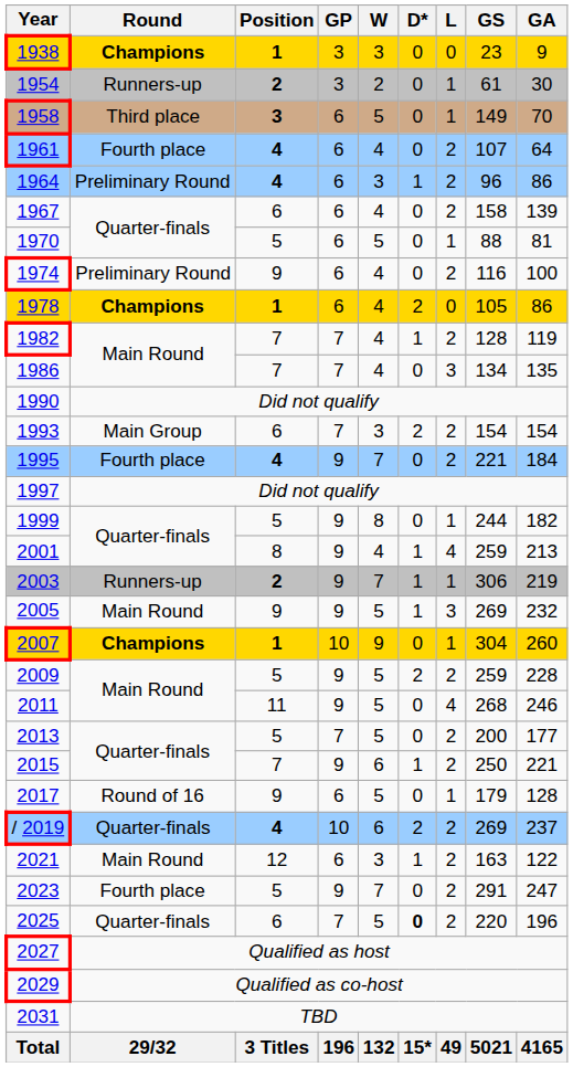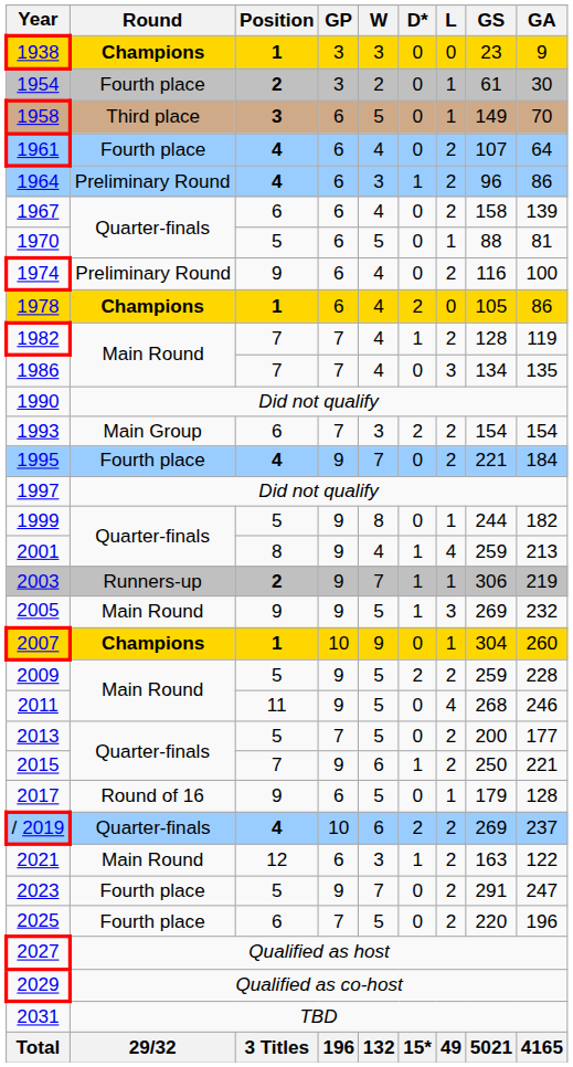 <table class="wikitable" style="text-align: center;">
 <tr>
 <th>Year</th>
 <th>Round</th>
 <th>Position</th>
 <th>GP</th>
 <th>W</th>
 <th>D*</th>
 <th>L</th>
 <th>GS</th>
 <th>GA</th>
 </tr>
 <tr style="background:gold;">
 <td style="border: 3px solid red"> <a href='#'>1938</a></td>
 <td><strong>Champions</strong></td>
 <td><strong>1</strong></td>
 <td>3</td>
 <td>3</td>
 <td>0</td>
 <td>0</td>
 <td>23</td>
 <td>9</td>
 </tr>
 <tr style="background:silver;">
 <td> <a href='#'>1954</a></td>
-<td>Runners-up</td>
+<td>Fourth place</td>
 <td><strong>2</strong></td>
 <td>3</td>
 <td>2</td>
 <td>0</td>
 <td>1</td>
 <td>61</td>
 <td>30</td>
 </tr>
 <tr style="background:#cfaa88;">
 <td style="border: 3px solid red"> <a href='#'>1958</a></td>
 <td>Third place</td>
 <td><strong>3</strong></td>
 <td>6</td>
 <td>5</td>
 <td>0</td>
 <td>1</td>
 <td>149</td>
 <td>70</td>
 </tr>
 <tr bgcolor=9acdff>
 <td style="border: 3px solid red"> <a href='#'>1961</a></td>
 <td>Fourth place</td>
 <td><strong>4</strong></td>
 <td>6</td>
 <td>4</td>
 <td>0</td>
 <td>2</td>
 <td>107</td>
 <td>64</td>
 </tr>
 <tr bgcolor=9acdff>
 <td> <a href='#'>1964</a></td>
 <td>Preliminary Round</td>
 <td><strong>4</strong></td>
 <td>6</td>
 <td>3</td>
 <td>1</td>
 <td>2</td>
 <td>96</td>
 <td>86</td>
 </tr>
 <tr>
 <td> <a href='#'>1967</a></td>
 <td rowspan=2>Quarter-finals</td>
 <td>6</td>
 <td>6</td>
 <td>4</td>
 <td>0</td>
 <td>2</td>
 <td>158</td>
 <td>139</td>
 </tr>
 <tr>
 <td> <a href='#'>1970</a></td>
 <td>5</td>
 <td>6</td>
 <td>5</td>
 <td>0</td>
 <td>1</td>
 <td>88</td>
 <td>81</td>
 </tr>
 <tr>
 <td style="border: 3px solid red"> <a href='#'>1974</a></td>
 <td>Preliminary Round</td>
 <td>9</td>
 <td>6</td>
 <td>4</td>
 <td>0</td>
 <td>2</td>
 <td>116</td>
 <td>100</td>
 </tr>
 <tr style="background:gold;">
 <td> <a href='#'>1978</a></td>
 <td><strong>Champions</strong></td>
 <td><strong>1</strong></td>
 <td>6</td>
 <td>4</td>
 <td>2</td>
 <td>0</td>
 <td>105</td>
 <td>86</td>
 </tr>
 <tr>
 <td style="border: 3px solid red"> <a href='#'>1982</a></td>
 <td rowspan=2>Main Round</td>
 <td>7</td>
 <td>7</td>
 <td>4</td>
 <td>1</td>
 <td>2</td>
 <td>128</td>
 <td>119</td>
 </tr>
 <tr>
 <td> <a href='#'>1986</a></td>
 <td>7</td>
 <td>7</td>
 <td>4</td>
 <td>0</td>
 <td>3</td>
 <td>134</td>
 <td>135</td>
 </tr>
 <tr>
 <td> <a href='#'>1990</a></td>
 <td colspan=8><em>Did not qualify</em></td>
 </tr>
 <tr>
 <td> <a href='#'>1993</a></td>
 <td>Main Group</td>
 <td>6</td>
 <td>7</td>
 <td>3</td>
 <td>2</td>
 <td>2</td>
 <td>154</td>
 <td>154</td>
 </tr>
 <tr bgcolor=9acdff>
 <td> <a href='#'>1995</a></td>
 <td>Fourth place</td>
 <td><strong>4</strong></td>
 <td>9</td>
 <td>7</td>
 <td>0</td>
 <td>2</td>
 <td>221</td>
 <td>184</td>
 </tr>
 <tr>
 <td> <a href='#'>1997</a></td>
 <td colspan=8><em>Did not qualify</em></td>
 </tr>
 <tr>
 <td> <a href='#'>1999</a></td>
 <td rowspan=2>Quarter-finals</td>
 <td>5</td>
 <td>9</td>
 <td>8</td>
 <td>0</td>
 <td>1</td>
 <td>244</td>
 <td>182</td>
 </tr>
 <tr>
 <td> <a href='#'>2001</a></td>
 <td>8</td>
 <td>9</td>
 <td>4</td>
 <td>1</td>
 <td>4</td>
 <td>259</td>
 <td>213</td>
 </tr>
 <tr style="background:silver;">
 <td> <a href='#'>2003</a></td>
 <td>Runners-up</td>
 <td><strong>2</strong></td>
 <td>9</td>
 <td>7</td>
 <td>1</td>
 <td>1</td>
 <td>306</td>
 <td>219</td>
 </tr>
 <tr>
 <td> <a href='#'>2005</a></td>
 <td>Main Round</td>
 <td>9</td>
 <td>9</td>
 <td>5</td>
 <td>1</td>
 <td>3</td>
 <td>269</td>
 <td>232</td>
 </tr>
 <tr style="background:gold;">
 <td style="border: 3px solid red"> <a href='#'>2007</a></td>
 <td><strong>Champions</strong></td>
 <td><strong>1</strong></td>
 <td>10</td>
 <td>9</td>
 <td>0</td>
 <td>1</td>
 <td>304</td>
 <td>260</td>
 </tr>
 <tr>
 <td> <a href='#'>2009</a></td>
 <td rowspan=2>Main Round</td>
 <td>5</td>
 <td>9</td>
 <td>5</td>
 <td>2</td>
 <td>2</td>
 <td>259</td>
 <td>228</td>
 </tr>
 <tr>
 <td> <a href='#'>2011</a></td>
 <td>11</td>
 <td>9</td>
 <td>5</td>
 <td>0</td>
 <td>4</td>
 <td>268</td>
 <td>246</td>
 </tr>
 <tr>
 <td> <a href='#'>2013</a></td>
 <td rowspan=2>Quarter-finals</td>
 <td>5</td>
 <td>7</td>
 <td>5</td>
 <td>0</td>
 <td>2</td>
 <td>200</td>
 <td>177</td>
 </tr>
 <tr>
 <td> <a href='#'>2015</a></td>
 <td>7</td>
 <td>9</td>
 <td>6</td>
 <td>1</td>
 <td>2</td>
 <td>250</td>
 <td>221</td>
 </tr>
 <tr>
 <td> <a href='#'>2017</a></td>
 <td>Round of 16</td>
 <td>9</td>
 <td>6</td>
 <td>5</td>
 <td>0</td>
 <td>1</td>
 <td>179</td>
 <td>128</td>
 </tr>
 <tr bgcolor=9acdff>
 <td style="border: 3px solid red">/ <a href='#'>2019</a></td>
 <td>Quarter-finals</td>
 <td><strong>4</strong></td>
 <td>10</td>
 <td>6</td>
 <td>2</td>
 <td>2</td>
 <td>269</td>
 <td>237</td>
 </tr>
 <tr>
 <td> <a href='#'>2021</a></td>
 <td>Main Round</td>
 <td>12</td>
 <td>6</td>
 <td>3</td>
 <td>1</td>
 <td>2</td>
 <td>163</td>
 <td>122</td>
 </tr>
 <tr>
 <td> <a href='#'>2023</a></td>
 <td>Fourth place</td>
 <td>5</td>
 <td>9</td>
 <td>7</td>
 <td>0</td>
 <td>2</td>
 <td>291</td>
 <td>247</td>
 </tr>
 <tr>
 <td> <a href='#'>2025</a></td>
-<td>Quarter-finals</td>
+<td>Fourth place</td>
 <td>6</td>
 <td>7</td>
 <td>5</td>
-<td><strong>0</strong></td>
+<td>0</td>
 <td>2</td>
 <td>220</td>
 <td>196</td>
 </tr>
 <tr>
 <td style="border: 3px solid red"> <a href='#'>2027</a></td>
 <td colspan=8><em>Qualified as host</em></td>
 </tr>
 <tr>
 <td style="border: 3px solid red"> <a href='#'>2029</a></td>
 <td colspan=8><em>Qualified as co-host</em></td>
 </tr>
 <tr>
 <td> <a href='#'>2031</a></td>
 <td colspan=8><em>TBD</em></td>
 </tr>
 <tr>
 <th>Total</th>
 <th>29/32</th>
 <th>3 Titles</th>
 <th>196</th>
 <th>132</th>
 <th>15*</th>
 <th>49</th>
 <th>5021</th>
 <th>4165</th>
 </tr>
 </table>
